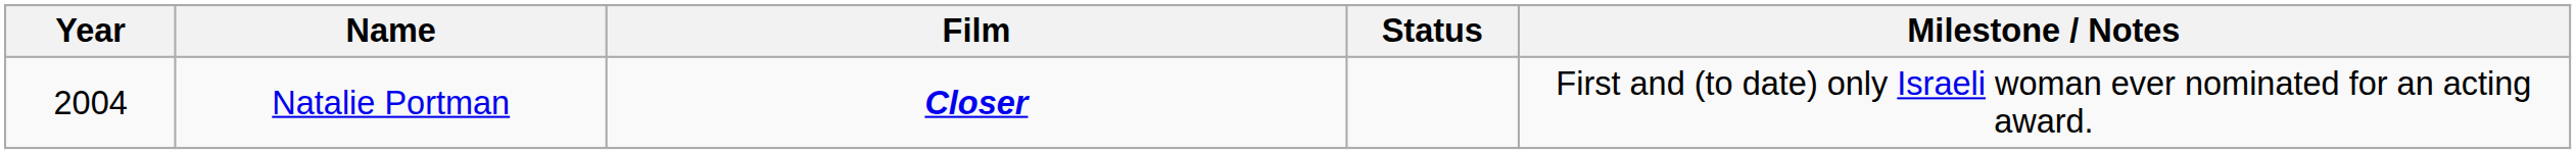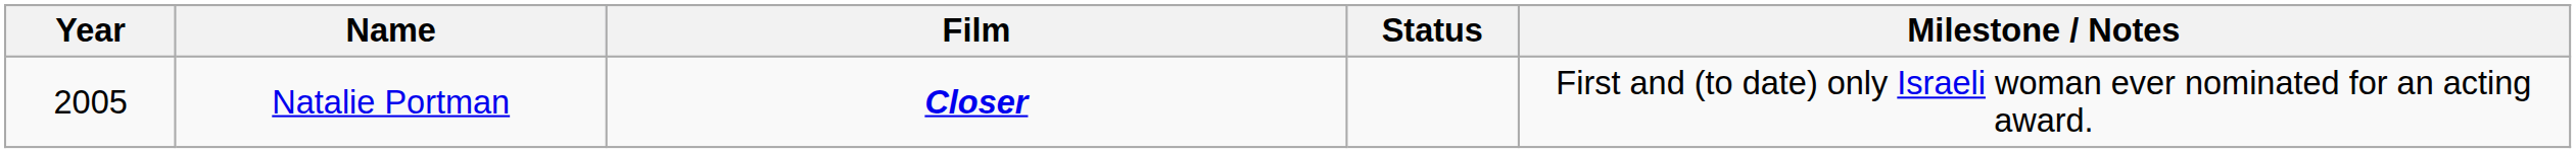 <table class="wikitable" style="text-align: center">
 <tr ---- bgcolor="#bfd7ff">
 </tr>
 <tr ---- bgcolor="#ebf5ff">
 <th width="75">Year</th>
 <th width="200">Name</th>
 <th width="350">Film</th>
 <th width="75">Status</th>
 <th width="500">Milestone / Notes</th>
 </tr>
 <tr>
-<td style="text-align: center">2004</td>
+<td style="text-align: center">2005</td>
 <td><a href='#'>Natalie Portman</a></td>
 <td><strong><em><a href='#'>Closer</a></em></strong></td>
 <td></td>
 <td>First and (to date) only <a href='#'>Israeli</a> woman ever nominated for an acting award.</td>
 </tr>
 </table>
